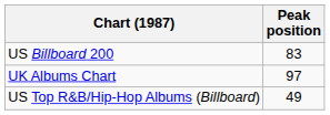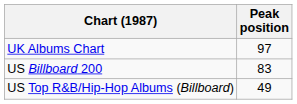 <table class="wikitable sortable">
 <tr>
 <th>Chart (1987)</th>
 <th>Peak<br>position</th>
 </tr>
 <tr>
+<td><a href='#'>UK Albums Chart</a></td>
+<td style="text-align:center;">97</td>
+</tr>
+<tr>
 <td>US <a href='#'><em>Billboard</em> 200</a></td>
 <td style="text-align:center;">83</td>
-</tr>
-<tr>
-<td><a href='#'>UK Albums Chart</a></td>
-<td style="text-align:center;">97</td>
 </tr>
 <tr>
 <td>US <a href='#'>Top R&B/Hip-Hop Albums</a> (<em>Billboard</em>)</td>
 <td style="text-align:center;">49</td>
 </tr>
 </table>
